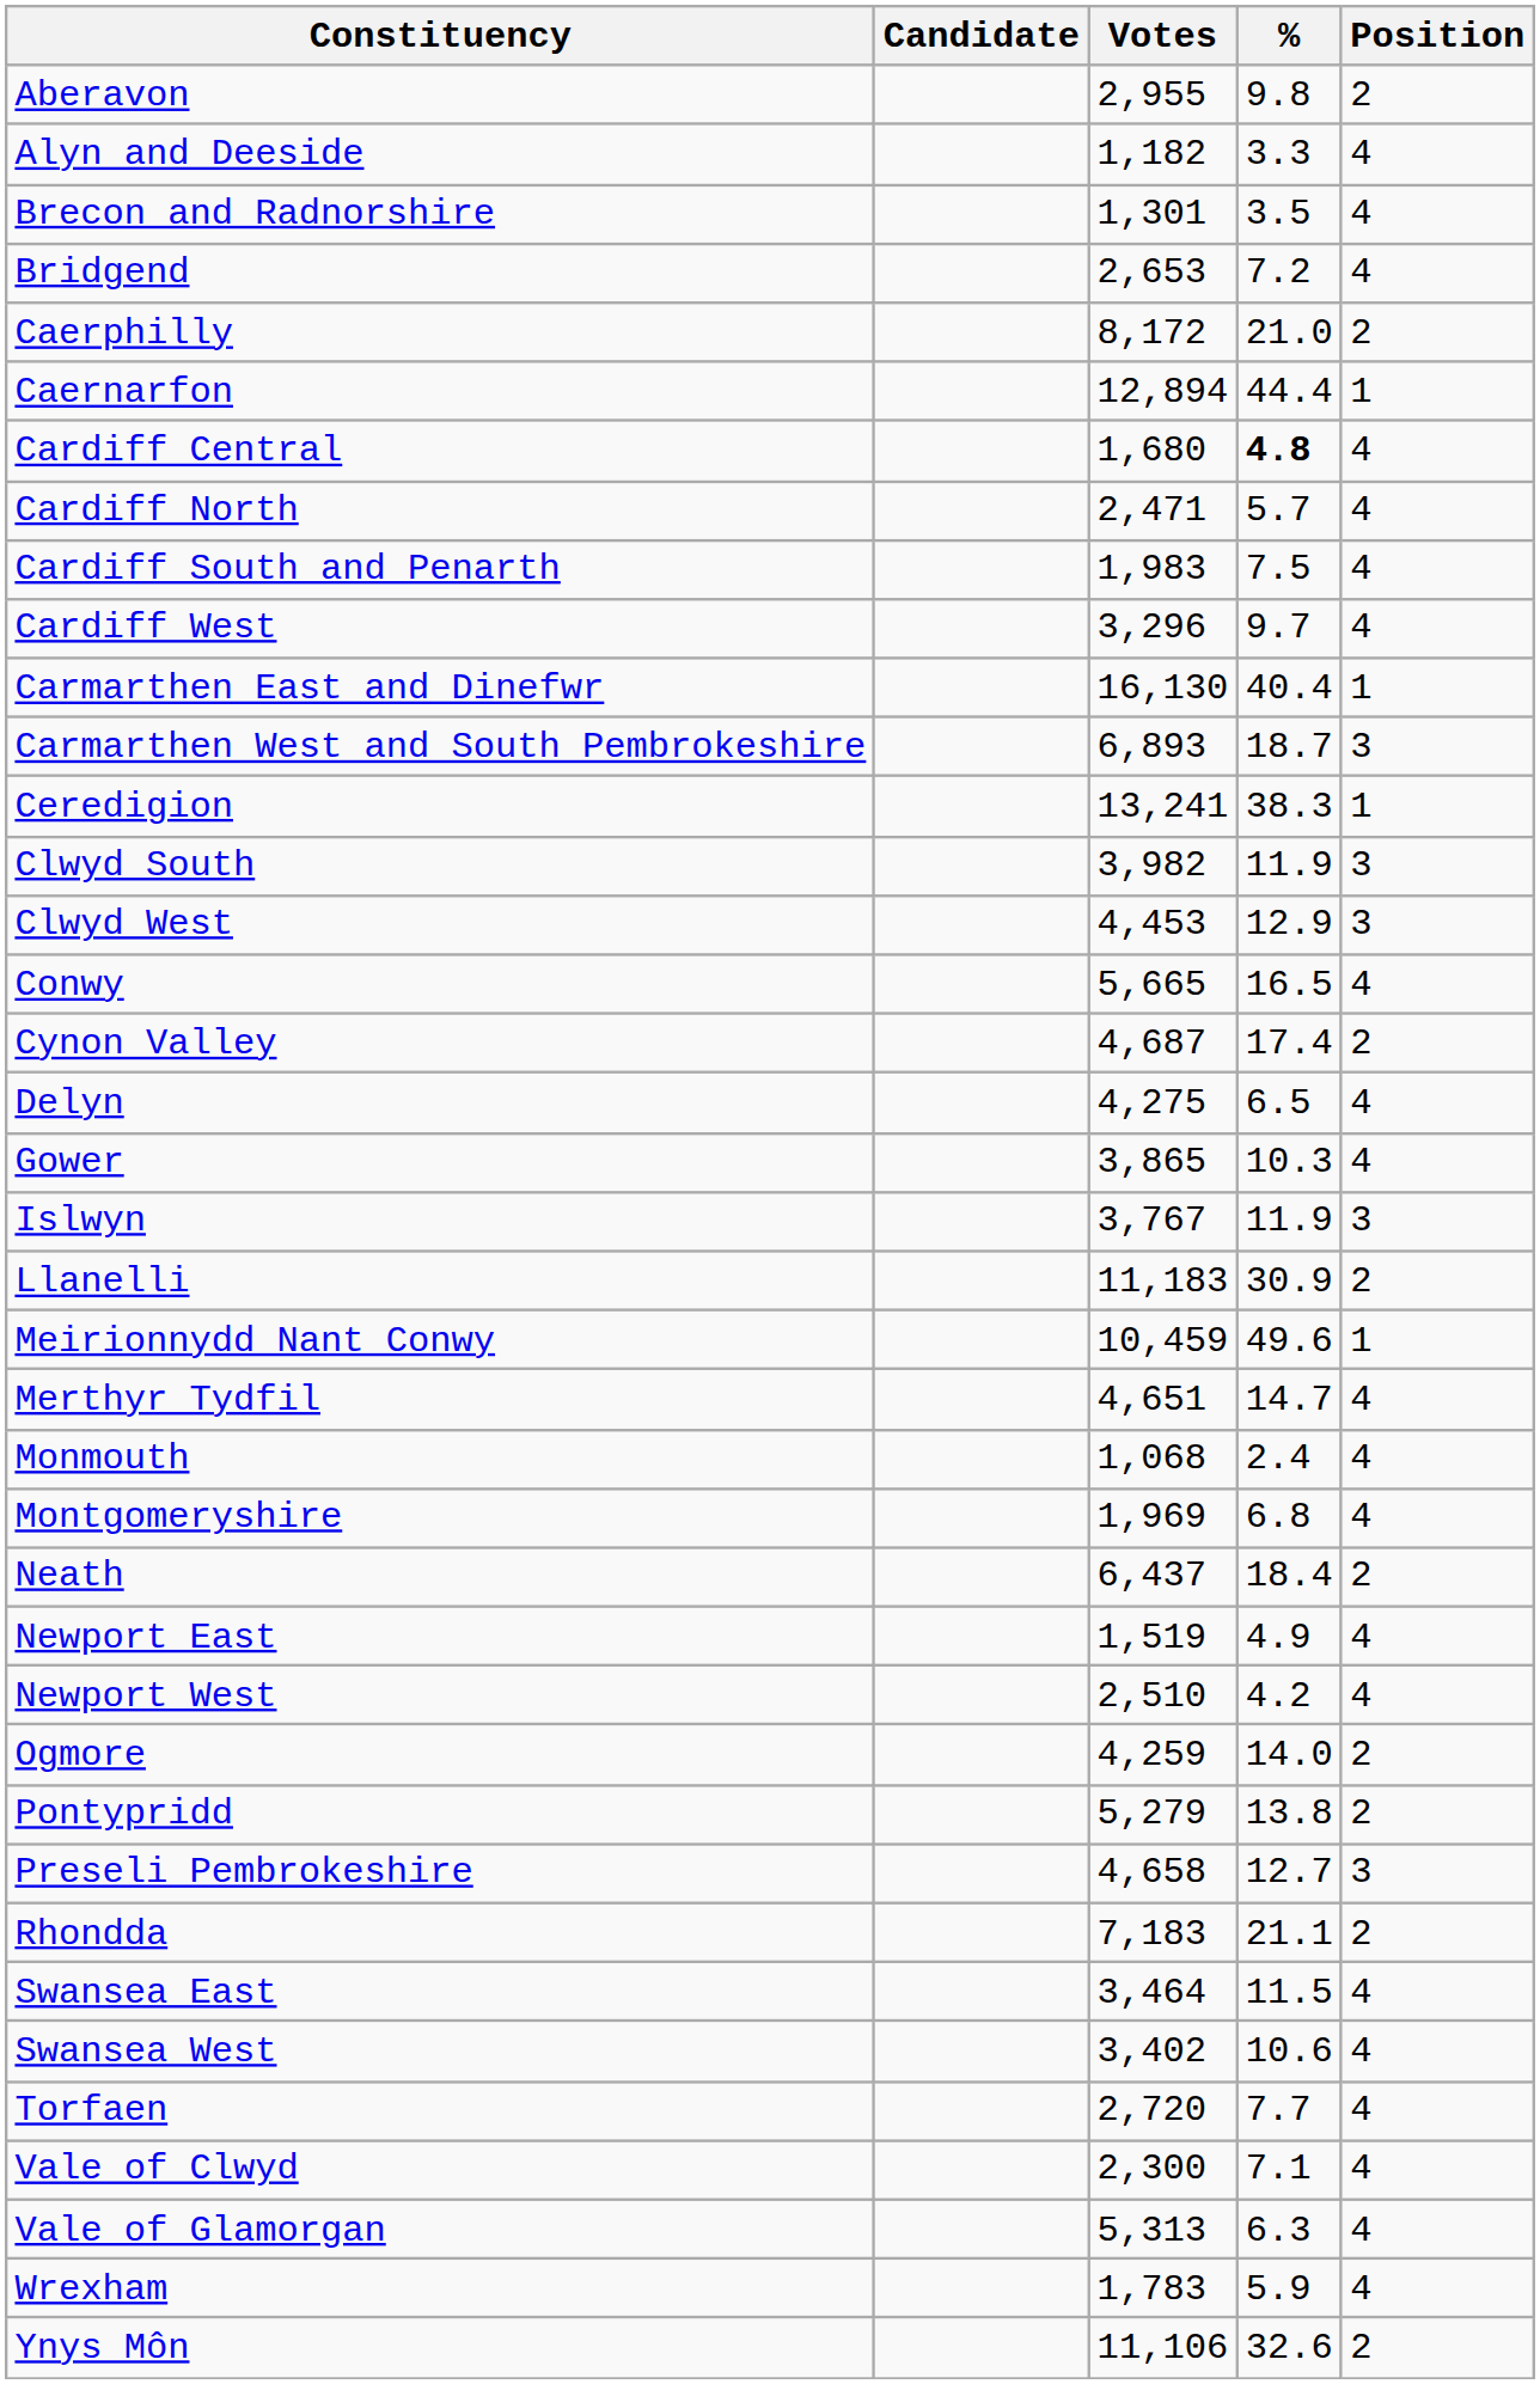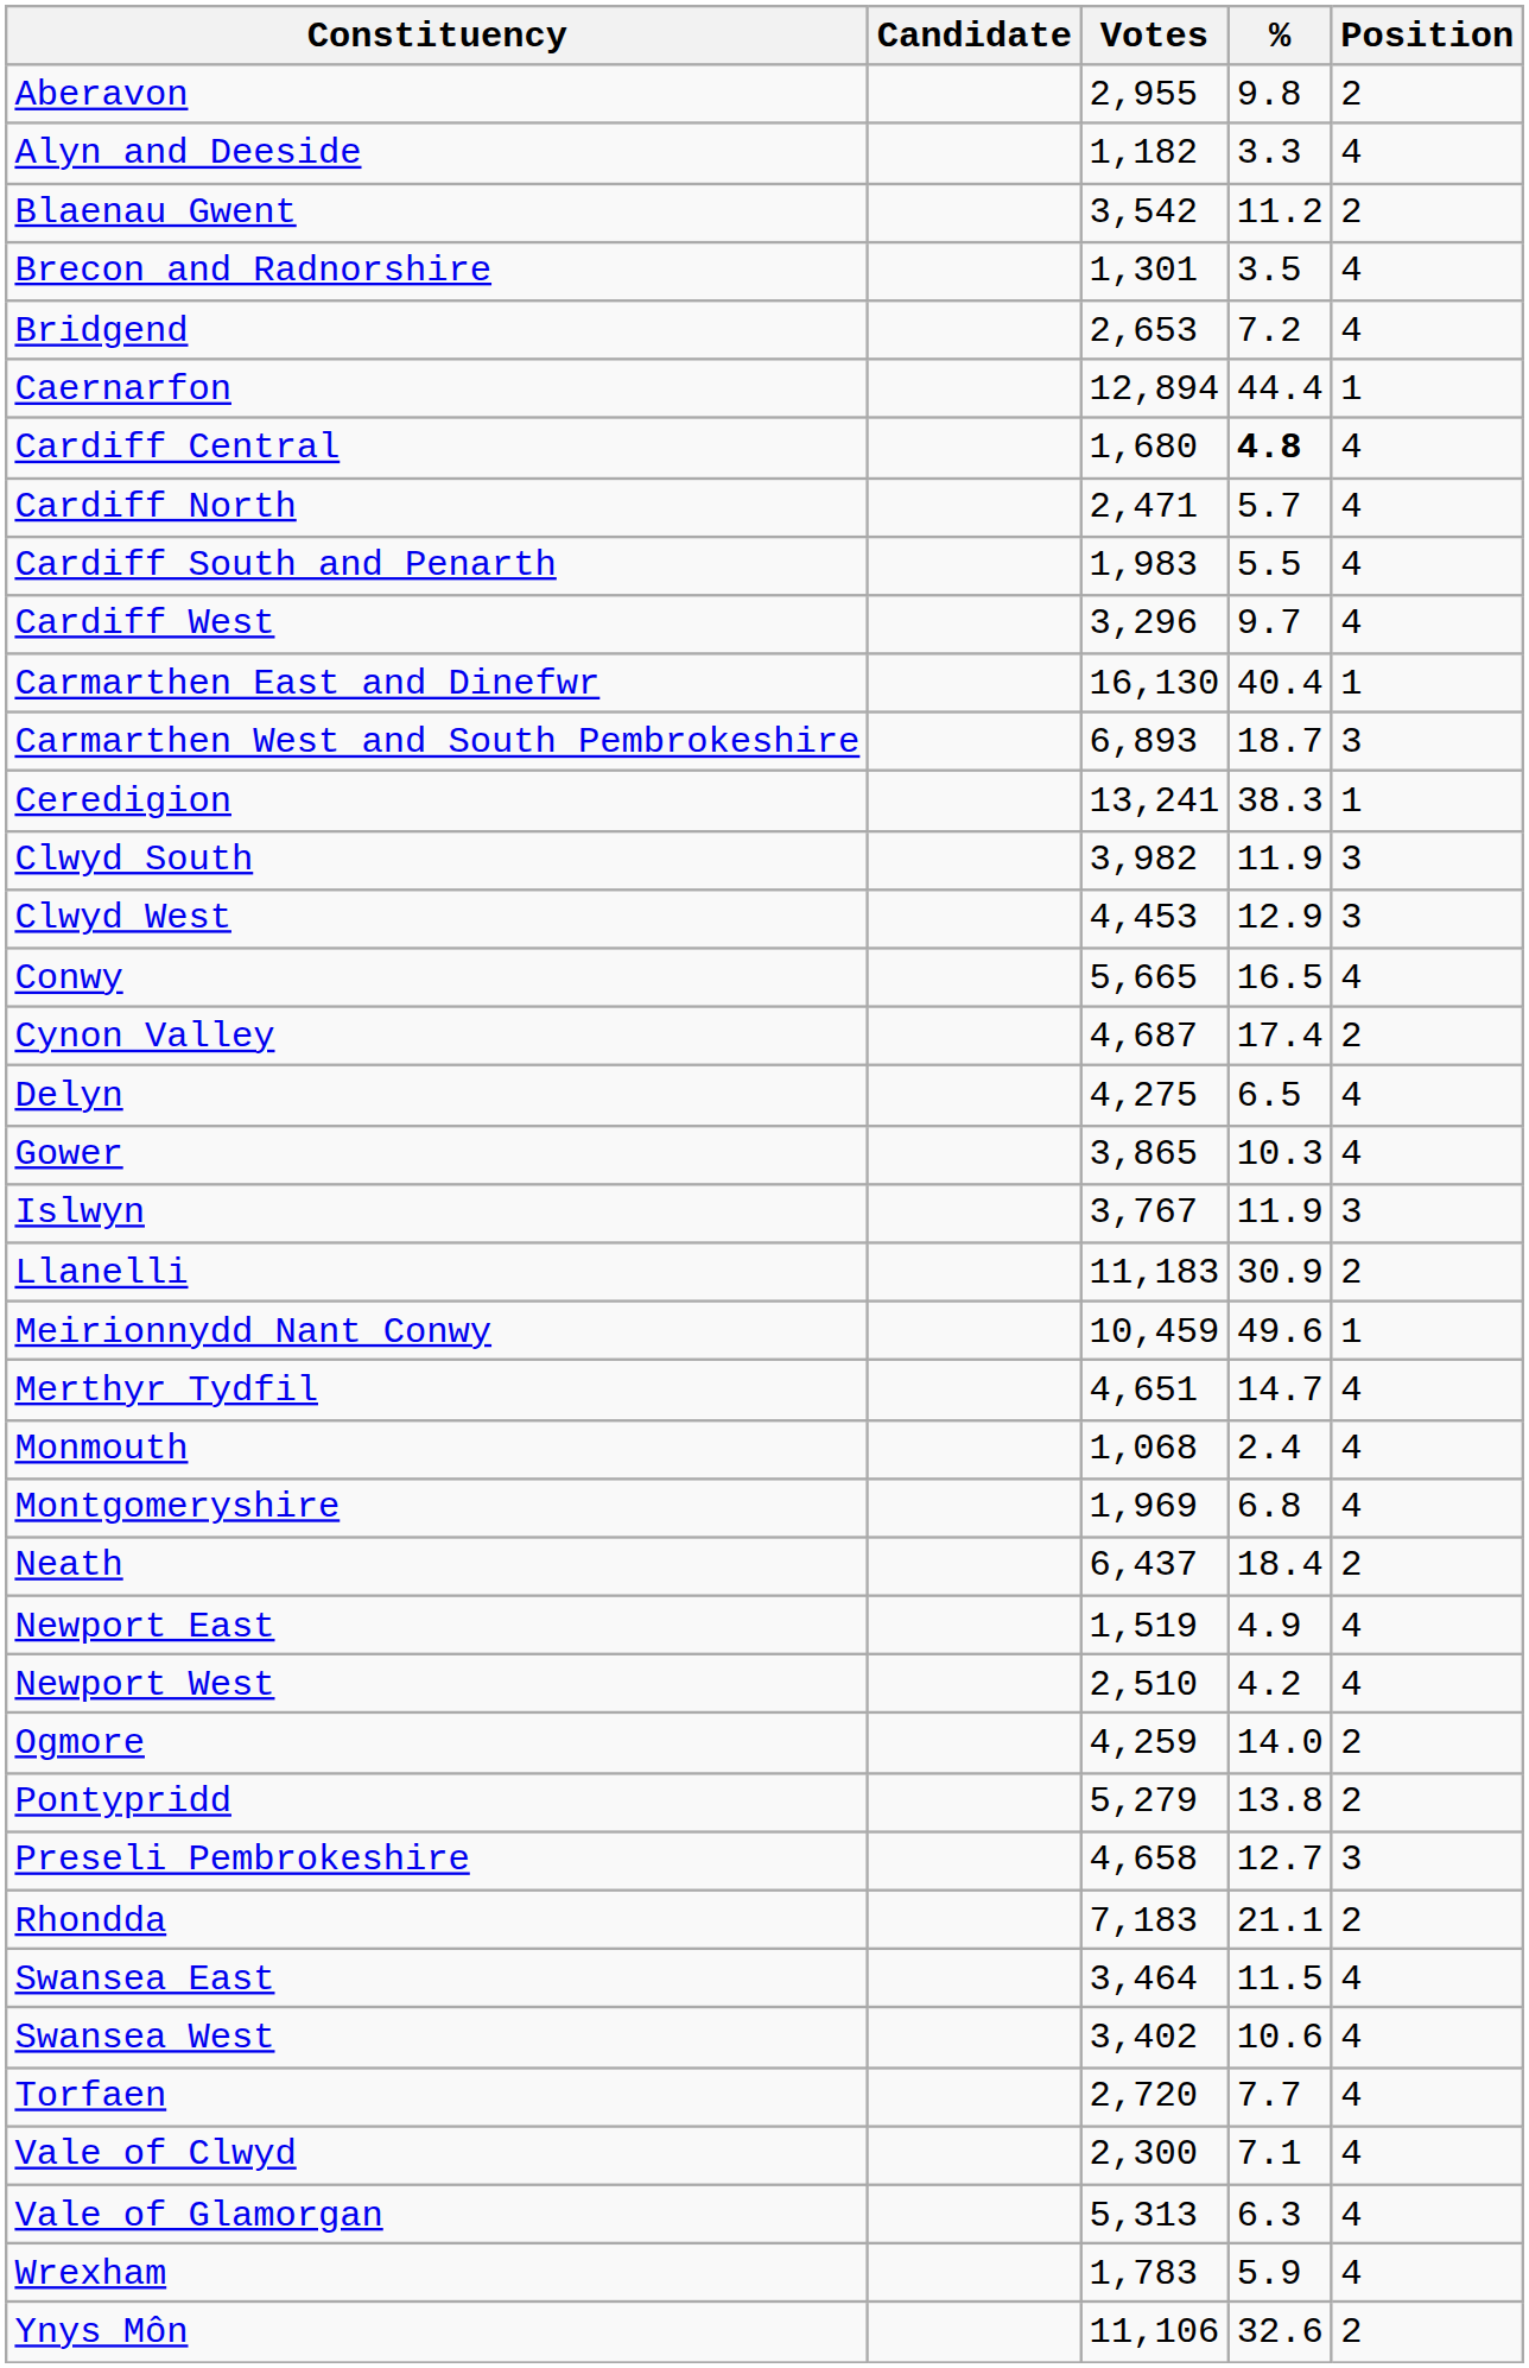 <table class="wikitable sortable">
 <tr>
 <th>Constituency</th>
 <th>Candidate</th>
 <th>Votes</th>
 <th>%</th>
 <th>Position</th>
 </tr>
 <tr>
 <td><a href='#'>Aberavon</a></td>
 <td></td>
 <td>2,955</td>
 <td>9.8</td>
 <td>2</td>
 </tr>
 <tr>
 <td><a href='#'>Alyn and Deeside</a></td>
 <td></td>
 <td>1,182</td>
 <td>3.3</td>
 <td>4</td>
 </tr>
 <tr>
+<td><a href='#'>Blaenau Gwent</a></td>
+<td></td>
+<td>3,542</td>
+<td>11.2</td>
+<td>2</td>
+</tr>
+<tr>
 <td><a href='#'>Brecon and Radnorshire</a></td>
 <td></td>
 <td>1,301</td>
 <td>3.5</td>
 <td>4</td>
 </tr>
 <tr>
 <td><a href='#'>Bridgend</a></td>
 <td></td>
 <td>2,653</td>
 <td>7.2</td>
 <td>4</td>
-</tr>
-<tr>
-<td><a href='#'>Caerphilly</a></td>
-<td></td>
-<td>8,172</td>
-<td>21.0</td>
-<td>2</td>
 </tr>
 <tr>
 <td><a href='#'>Caernarfon</a></td>
 <td></td>
 <td>12,894</td>
 <td>44.4</td>
 <td>1</td>
 </tr>
 <tr>
 <td><a href='#'>Cardiff Central</a></td>
 <td></td>
 <td>1,680</td>
 <td><strong>4.8</strong></td>
 <td>4</td>
 </tr>
 <tr>
 <td><a href='#'>Cardiff North</a></td>
 <td></td>
 <td>2,471</td>
 <td>5.7</td>
 <td>4</td>
 </tr>
 <tr>
 <td><a href='#'>Cardiff South and Penarth</a></td>
 <td></td>
 <td>1,983</td>
-<td>7.5</td>
+<td>5.5</td>
 <td>4</td>
 </tr>
 <tr>
 <td><a href='#'>Cardiff West</a></td>
 <td></td>
 <td>3,296</td>
 <td>9.7</td>
 <td>4</td>
 </tr>
 <tr>
 <td><a href='#'>Carmarthen East and Dinefwr</a></td>
 <td></td>
 <td>16,130</td>
 <td>40.4</td>
 <td>1</td>
 </tr>
 <tr>
 <td><a href='#'>Carmarthen West and South Pembrokeshire</a></td>
 <td></td>
 <td>6,893</td>
 <td>18.7</td>
 <td>3</td>
 </tr>
 <tr>
 <td><a href='#'>Ceredigion</a></td>
 <td></td>
 <td>13,241</td>
 <td>38.3</td>
 <td>1</td>
 </tr>
 <tr>
 <td><a href='#'>Clwyd South</a></td>
 <td></td>
 <td>3,982</td>
 <td>11.9</td>
 <td>3</td>
 </tr>
 <tr>
 <td><a href='#'>Clwyd West</a></td>
 <td></td>
 <td>4,453</td>
 <td>12.9</td>
 <td>3</td>
 </tr>
 <tr>
 <td><a href='#'>Conwy</a></td>
 <td></td>
 <td>5,665</td>
 <td>16.5</td>
 <td>4</td>
 </tr>
 <tr>
 <td><a href='#'>Cynon Valley</a></td>
 <td></td>
 <td>4,687</td>
 <td>17.4</td>
 <td>2</td>
 </tr>
 <tr>
 <td><a href='#'>Delyn</a></td>
 <td></td>
 <td>4,275</td>
 <td>6.5</td>
 <td>4</td>
 </tr>
 <tr>
 <td><a href='#'>Gower</a></td>
 <td></td>
 <td>3,865</td>
 <td>10.3</td>
 <td>4</td>
 </tr>
 <tr>
 <td><a href='#'>Islwyn</a></td>
 <td></td>
 <td>3,767</td>
 <td>11.9</td>
 <td>3</td>
 </tr>
 <tr>
 <td><a href='#'>Llanelli</a></td>
 <td></td>
 <td>11,183</td>
 <td>30.9</td>
 <td>2</td>
 </tr>
 <tr>
 <td><a href='#'>Meirionnydd Nant Conwy</a></td>
 <td></td>
 <td>10,459</td>
 <td>49.6</td>
 <td>1</td>
 </tr>
 <tr>
 <td><a href='#'>Merthyr Tydfil</a></td>
 <td></td>
 <td>4,651</td>
 <td>14.7</td>
 <td>4</td>
 </tr>
 <tr>
 <td><a href='#'>Monmouth</a></td>
 <td></td>
 <td>1,068</td>
 <td>2.4</td>
 <td>4</td>
 </tr>
 <tr>
 <td><a href='#'>Montgomeryshire</a></td>
 <td></td>
 <td>1,969</td>
 <td>6.8</td>
 <td>4</td>
 </tr>
 <tr>
 <td><a href='#'>Neath</a></td>
 <td></td>
 <td>6,437</td>
 <td>18.4</td>
 <td>2</td>
 </tr>
 <tr>
 <td><a href='#'>Newport East</a></td>
 <td></td>
 <td>1,519</td>
 <td>4.9</td>
 <td>4</td>
 </tr>
 <tr>
 <td><a href='#'>Newport West</a></td>
 <td></td>
 <td>2,510</td>
 <td>4.2</td>
 <td>4</td>
 </tr>
 <tr>
 <td><a href='#'>Ogmore</a></td>
 <td></td>
 <td>4,259</td>
 <td>14.0</td>
 <td>2</td>
 </tr>
 <tr>
 <td><a href='#'>Pontypridd</a></td>
 <td></td>
 <td>5,279</td>
 <td>13.8</td>
 <td>2</td>
 </tr>
 <tr>
 <td><a href='#'>Preseli Pembrokeshire</a></td>
 <td></td>
 <td>4,658</td>
 <td>12.7</td>
 <td>3</td>
 </tr>
 <tr>
 <td><a href='#'>Rhondda</a></td>
 <td></td>
 <td>7,183</td>
 <td>21.1</td>
 <td>2</td>
 </tr>
 <tr>
 <td><a href='#'>Swansea East</a></td>
 <td></td>
 <td>3,464</td>
 <td>11.5</td>
 <td>4</td>
 </tr>
 <tr>
 <td><a href='#'>Swansea West</a></td>
 <td></td>
 <td>3,402</td>
 <td>10.6</td>
 <td>4</td>
 </tr>
 <tr>
 <td><a href='#'>Torfaen</a></td>
 <td></td>
 <td>2,720</td>
 <td>7.7</td>
 <td>4</td>
 </tr>
 <tr>
 <td><a href='#'>Vale of Clwyd</a></td>
 <td></td>
 <td>2,300</td>
 <td>7.1</td>
 <td>4</td>
 </tr>
 <tr>
 <td><a href='#'>Vale of Glamorgan</a></td>
 <td></td>
 <td>5,313</td>
 <td>6.3</td>
 <td>4</td>
 </tr>
 <tr>
 <td><a href='#'>Wrexham</a></td>
 <td></td>
 <td>1,783</td>
 <td>5.9</td>
 <td>4</td>
 </tr>
 <tr>
 <td><a href='#'>Ynys Môn</a></td>
 <td></td>
 <td>11,106</td>
 <td>32.6</td>
 <td>2</td>
 </tr>
 </table>
